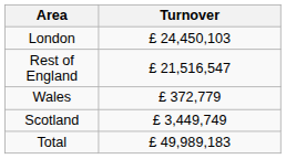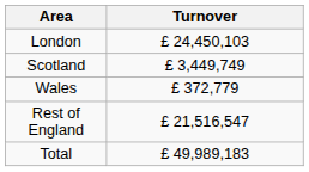 <table class="wikitable" style="text-align:center">
 <tr>
 <th width=100>Area</th>
 <th width=200>Turnover</th>
 </tr>
 <tr>
 <td>London</td>
 <td>£ 24,450,103</td>
 </tr>
 <tr>
-<td>Rest of England</td>
-<td>£ 21,516,547</td>
+<td>Scotland</td>
+<td>£ 3,449,749</td>
 </tr>
 <tr>
 <td>Wales</td>
 <td>£ 372,779</td>
 </tr>
 <tr>
-<td>Scotland</td>
-<td>£ 3,449,749</td>
+<td>Rest of England</td>
+<td>£ 21,516,547</td>
 </tr>
 <tr>
 <td>Total</td>
 <td>£ 49,989,183</td>
 </tr>
 </table>
